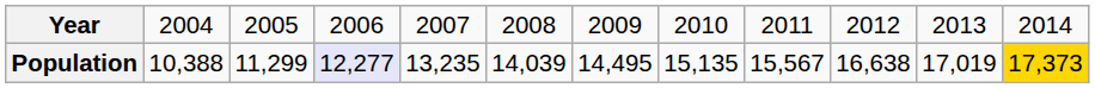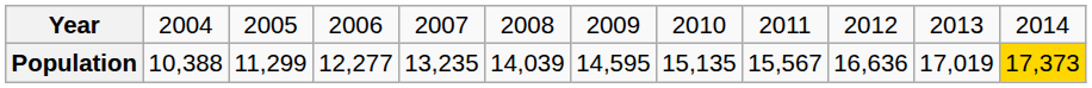 <table class="wikitable" style="margin-right:1px; text-align:center; font-size:85% !important;">
 <tr>
 <th>Year</th>
 <td>2004</td>
 <td>2005</td>
 <td>2006</td>
 <td>2007</td>
 <td>2008</td>
 <td>2009</td>
 <td>2010</td>
 <td>2011</td>
 <td>2012</td>
 <td>2013</td>
 <td>2014</td>
 </tr>
 <tr>
 <th>Population</th>
 <td>10,388</td>
 <td>11,299</td>
-<td style="background: lavender;">12,277</td>
+<td>12,277</td>
 <td>13,235</td>
 <td>14,039</td>
-<td>14,495</td>
+<td>14,595</td>
 <td>15,135</td>
 <td>15,567</td>
-<td>16,638</td>
+<td>16,636</td>
 <td>17,019</td>
 <td style="background: gold;">17,373</td>
 </tr>
 </table>
